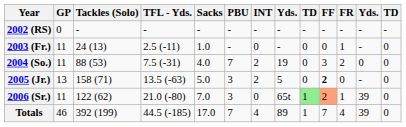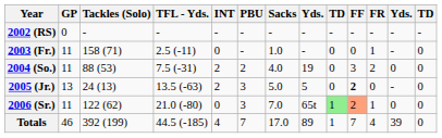 <table class="wikitable">
 <tr>
 <th>Year</th>
 <th>GP</th>
 <th>Tackles (Solo)</th>
 <th>TFL - Yds.</th>
+<th>INT</th>
+<th>PBU</th>
 <th>Sacks</th>
-<th>PBU</th>
-<th>INT</th>
 <th>Yds.</th>
 <th>TD</th>
 <th>FF</th>
 <th>FR</th>
 <th>Yds.</th>
 <th>TD</th>
 </tr>
 <tr>
 <th><a href='#'>2002</a> (RS)</th>
 <td>0</td>
 <td>-</td>
 <td>-</td>
 <td>-</td>
 <td>-</td>
 <td>-</td>
 <td>-</td>
 <td>-</td>
 <td>-</td>
 <td>-</td>
 <td>-</td>
 <td>-</td>
 </tr>
 <tr>
 <th><a href='#'>2003</a> (Fr.)</th>
 <td>11</td>
-<td>24 (13)</td>
+<td>158 (71)</td>
 <td>2.5 (-11)</td>
+<td>0</td>
+<td>-</td>
 <td>1.0</td>
-<td>-</td>
-<td>0</td>
 <td>-</td>
 <td>0</td>
 <td>0</td>
 <td>1</td>
 <td>-</td>
 <td>0</td>
 </tr>
 <tr>
 <th><a href='#'>2004</a> (So.)</th>
 <td>11</td>
 <td>88 (53)</td>
 <td>7.5 (-31)</td>
+<td>2</td>
+<td>2</td>
 <td>4.0</td>
-<td>7</td>
-<td>2</td>
 <td>19</td>
 <td>0</td>
 <td>3</td>
 <td>2</td>
 <td>0</td>
 <td>0</td>
 </tr>
 <tr>
 <th><a href='#'>2005</a> (Jr.)</th>
 <td>13</td>
-<td>158 (71)</td>
+<td>24 (13)</td>
 <td>13.5 (-63)</td>
+<td>2</td>
+<td>3</td>
 <td>5.0</td>
-<td>3</td>
-<td>2</td>
 <td>5</td>
 <td>0</td>
 <td><strong>2</strong></td>
 <td>0</td>
 <td>-</td>
 <td>0</td>
 </tr>
 <tr>
 <th><a href='#'>2006</a> (Sr.)</th>
 <td>11</td>
 <td>122 (62)</td>
 <td>21.0 (-80)</td>
+<td>0</td>
+<td>3</td>
 <td>7.0</td>
-<td>3</td>
-<td>0</td>
 <td>65t</td>
 <td style="background: lightgreen;">1</td>
 <td style="background: lightsalmon;">2</td>
 <td>1</td>
-<td>39</td>
+<td>0</td>
 <td>0</td>
 </tr>
 <tr>
 <th>Totals</th>
 <td>46</td>
 <td>392 (199)</td>
 <td>44.5 (-185)</td>
+<td>4</td>
+<td>7</td>
 <td>17.0</td>
-<td>7</td>
-<td>4</td>
 <td>89</td>
 <td>1</td>
 <td>7</td>
 <td>4</td>
 <td>39</td>
 <td>0</td>
 </tr>
 </table>
